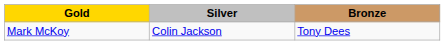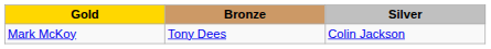 <table class="wikitable" style="text-align:left">
 <tr align="center">
 <td width=200 bgcolor=gold><strong>Gold</strong></td>
+<td width=200 bgcolor=CC9966><strong>Bronze</strong></td>
 <td width=200 bgcolor=silver><strong>Silver</strong></td>
-<td width=200 bgcolor=CC9966><strong>Bronze</strong></td>
 </tr>
 <tr>
 <td><a href='#'>Mark McKoy</a><br><em></em></td>
+<td><a href='#'>Tony Dees</a><br><em></em></td>
 <td><a href='#'>Colin Jackson</a><br><em></em></td>
-<td><a href='#'>Tony Dees</a><br><em></em></td>
 </tr>
 </table>
